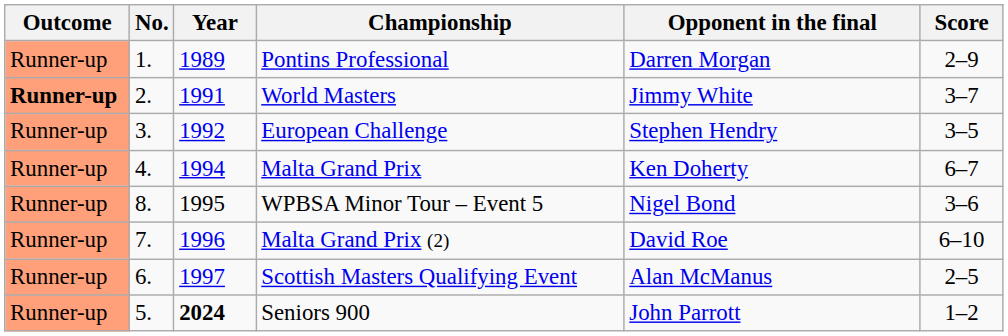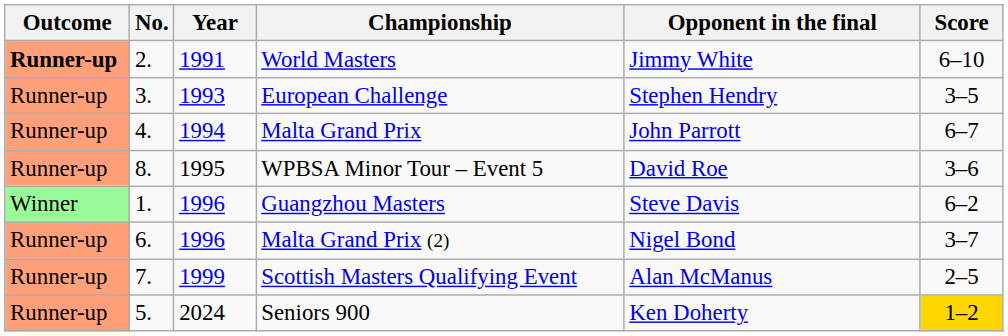 <table class="wikitable sortable">
 <tr>
 <th width="80">Outcome</th>
 <th width="20">No.</th>
 <th width="50">Year</th>
 <th style="width:250px;">Championship</th>
 <th style="width:200px;">Opponent in the final</th>
 <th style="width:50px;">Score</th>
 </tr>
 <tr>
-<td style="background:#ffa07a;">Runner-up</td>
-<td>1.</td>
-<td><a href='#'>1989</a></td>
-<td><a href='#'>Pontins Professional</a></td>
-<td> <a href='#'>Darren Morgan</a></td>
-<td align="center">2–9</td>
-</tr>
-<tr>
 <td style="background:#ffa07a;"><strong>Runner-up</strong></td>
 <td>2.</td>
 <td><a href='#'>1991</a></td>
 <td><a href='#'>World Masters</a></td>
 <td> <a href='#'>Jimmy White</a></td>
-<td align="center">3–7</td>
+<td align="center">6–10</td>
 </tr>
 <tr>
 <td style="background:#ffa07a;">Runner-up</td>
 <td>3.</td>
-<td><a href='#'>1992</a></td>
+<td><a href='#'>1993</a></td>
 <td><a href='#'>European Challenge</a></td>
 <td> <a href='#'>Stephen Hendry</a></td>
 <td align="center">3–5</td>
 </tr>
 <tr>
 <td style="background:#ffa07a;">Runner-up</td>
 <td>4.</td>
 <td><a href='#'>1994</a></td>
 <td><a href='#'>Malta Grand Prix</a></td>
-<td> <a href='#'>Ken Doherty</a></td>
+<td> <a href='#'>John Parrott</a></td>
 <td align="center">6–7</td>
 </tr>
 <tr>
 <td style="background:#ffa07a;">Runner-up</td>
 <td>8.</td>
 <td>1995</td>
 <td>WPBSA Minor Tour – Event 5</td>
+<td> <a href='#'>David Roe</a></td>
+<td align="center">3–6</td>
+</tr>
+<tr>
+<td style="background:#98fb98;">Winner</td>
+<td>1.</td>
+<td><a href='#'>1996</a></td>
+<td><a href='#'>Guangzhou Masters</a></td>
+<td> <a href='#'>Steve Davis</a></td>
+<td align="center">6–2</td>
+</tr>
+<tr>
+<td style="background:#ffa07a;">Runner-up</td>
+<td>6.</td>
+<td><a href='#'>1996</a></td>
+<td><a href='#'>Malta Grand Prix</a> <small>(2)</small></td>
 <td> <a href='#'>Nigel Bond</a></td>
-<td align="center">3–6</td>
+<td align="center">3–7</td>
 </tr>
 <tr>
 <td style="background:#ffa07a;">Runner-up</td>
 <td>7.</td>
-<td><a href='#'>1996</a></td>
-<td><a href='#'>Malta Grand Prix</a> <small>(2)</small></td>
-<td> <a href='#'>David Roe</a></td>
-<td align="center">6–10</td>
-</tr>
-<tr>
-<td style="background:#ffa07a;">Runner-up</td>
-<td>6.</td>
-<td><a href='#'>1997</a></td>
+<td><a href='#'>1999</a></td>
 <td><a href='#'>Scottish Masters Qualifying Event</a></td>
 <td> <a href='#'>Alan McManus</a></td>
 <td align="center">2–5</td>
 </tr>
 <tr>
 <td style="background:#ffa07a;">Runner-up</td>
 <td>5.</td>
-<td><strong>2024</strong></td>
+<td>2024</td>
 <td>Seniors 900</td>
-<td> <a href='#'>John Parrott</a></td>
-<td align="center">1–2</td>
+<td> <a href='#'>Ken Doherty</a></td>
+<td align="center" style="background: gold;">1–2</td>
 </tr>
 </table>
